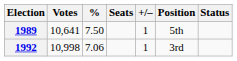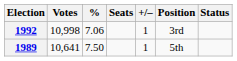 <table class=wikitable style="text-align: center;">
 <tr>
 <th>Election</th>
 <th>Votes</th>
 <th>%</th>
 <th>Seats</th>
 <th>+/–</th>
 <th>Position</th>
 <th>Status</th>
 </tr>
 <tr>
+<th><a href='#'>1992</a></th>
+<td>10,998</td>
+<td>7.06</td>
+<td></td>
+<td> 1</td>
+<td> 3rd</td>
+<td></td>
+</tr>
+<tr>
 <th><a href='#'>1989</a></th>
 <td>10,641</td>
 <td>7.50</td>
 <td></td>
 <td> 1</td>
 <td> 5th</td>
 <td></td>
 </tr>
-<tr>
-<th><a href='#'>1992</a></th>
-<td>10,998</td>
-<td>7.06</td>
-<td></td>
-<td> 1</td>
-<td> 3rd</td>
-<td></td>
-</tr>
 </table>
